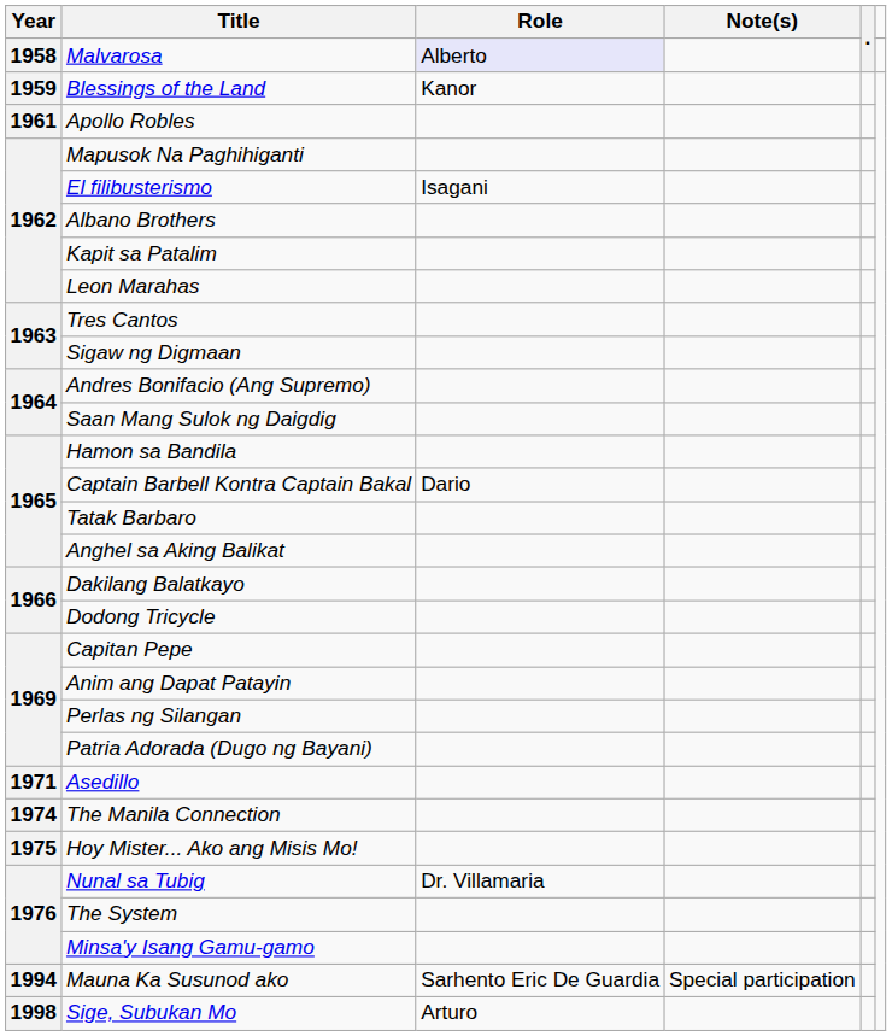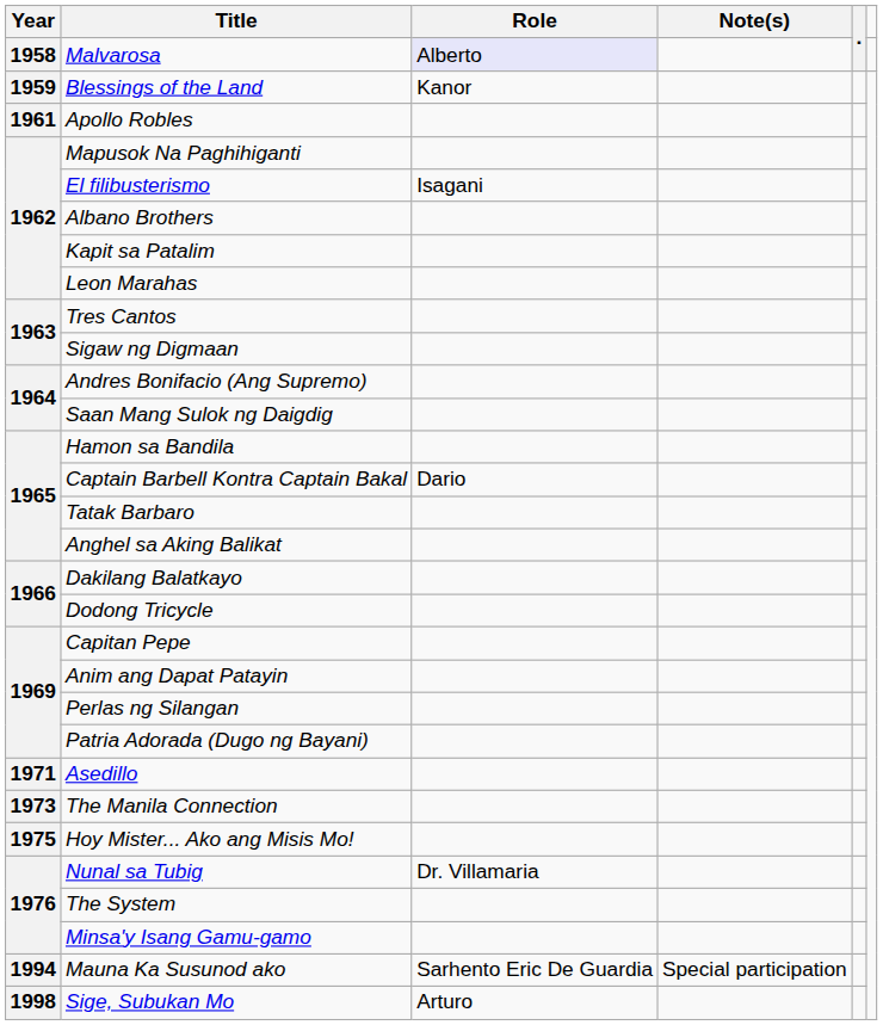 <table class="wikitable plainrowheaders sortable">
 <tr>
 <th scope="col">Year</th>
 <th scope="col">Title</th>
 <th scope="col" class="unsortable">Role</th>
 <th scope="col" class="unsortable">Note(s)</th>
 <th rowspan="2" scope="col" class="unsortable">.</th>
 </tr>
 <tr>
 <th scope="row">1958</th>
 <td><em><a href='#'>Malvarosa</a></em></td>
 <td style="background: lavender;">Alberto</td>
 <td></td>
 <td style="text-align:center;"></td>
 </tr>
 <tr>
 <th scope="row">1959</th>
 <td><em><a href='#'>Blessings of the Land</a></em></td>
 <td>Kanor</td>
 <td></td>
 <td style="text-align:center;"></td>
 </tr>
 <tr>
 <th scope="row">1961</th>
 <td><em>Apollo Robles</em></td>
 <td></td>
 <td></td>
 <td style="text-align:center;"></td>
 </tr>
 <tr>
 <th rowspan="5" scope="row">1962</th>
 <td><em>Mapusok Na Paghihiganti</em></td>
 <td></td>
 <td></td>
 <td style="text-align:center;"></td>
 </tr>
 <tr>
 <td><em><a href='#'>El filibusterismo</a></em></td>
 <td>Isagani</td>
 <td></td>
 <td style="text-align:center;"></td>
 </tr>
 <tr>
 <td><em>Albano Brothers</em></td>
 <td></td>
 <td></td>
 <td style="text-align:center;"></td>
 </tr>
 <tr>
 <td><em>Kapit sa Patalim</em></td>
 <td></td>
 <td></td>
 <td style="text-align:center;"></td>
 </tr>
 <tr>
 <td><em>Leon Marahas</em></td>
 <td></td>
 <td></td>
 <td style="text-align:center;"></td>
 </tr>
 <tr>
 <th rowspan="2" scope="row">1963</th>
 <td><em>Tres Cantos</em></td>
 <td></td>
 <td></td>
 <td style="text-align:center;"></td>
 </tr>
 <tr>
 <td><em>Sigaw ng Digmaan</em></td>
 <td></td>
 <td></td>
 <td style="text-align:center;"></td>
 </tr>
 <tr>
 <th rowspan="2" scope="row">1964</th>
 <td><em>Andres Bonifacio (Ang Supremo)</em></td>
 <td></td>
 <td></td>
 <td style="text-align:center;"></td>
 </tr>
 <tr>
 <td><em>Saan Mang Sulok ng Daigdig</em></td>
 <td></td>
 <td></td>
 <td style="text-align:center;"></td>
 </tr>
 <tr>
 <th rowspan="4" scope="row">1965</th>
 <td><em>Hamon sa Bandila</em></td>
 <td></td>
 <td></td>
 <td style="text-align:center;"></td>
 </tr>
 <tr>
 <td><em>Captain Barbell Kontra Captain Bakal</em></td>
 <td>Dario</td>
 <td></td>
 <td style="text-align:center;"></td>
 </tr>
 <tr>
 <td><em>Tatak Barbaro</em></td>
 <td></td>
 <td></td>
 <td style="text-align:center;"></td>
 </tr>
 <tr>
 <td><em>Anghel sa Aking Balikat</em></td>
 <td></td>
 <td></td>
 <td style="text-align:center;"></td>
 </tr>
 <tr>
 <th rowspan="2" scope="row">1966</th>
 <td><em>Dakilang Balatkayo</em></td>
 <td></td>
 <td></td>
 <td style="text-align:center;"></td>
 </tr>
 <tr>
 <td><em>Dodong Tricycle</em></td>
 <td></td>
 <td></td>
 <td style="text-align:center;"></td>
 </tr>
 <tr>
 <th rowspan="4" scope="row">1969</th>
 <td><em>Capitan Pepe</em></td>
 <td></td>
 <td></td>
 <td style="text-align:center;"></td>
 </tr>
 <tr>
 <td><em>Anim ang Dapat Patayin</em></td>
 <td></td>
 <td></td>
 <td style="text-align:center;"></td>
 </tr>
 <tr>
 <td><em>Perlas ng Silangan</em></td>
 <td></td>
 <td></td>
 <td style="text-align:center;"></td>
 </tr>
 <tr>
 <td><em>Patria Adorada (Dugo ng Bayani)</em></td>
 <td></td>
 <td></td>
 <td style="text-align:center;"></td>
 </tr>
 <tr>
 <th scope="row">1971</th>
 <td><em><a href='#'>Asedillo</a></em></td>
 <td></td>
 <td></td>
 <td style="text-align:center;"></td>
 </tr>
 <tr>
-<th scope="row">1974</th>
+<th scope="row">1973</th>
 <td><em>The Manila Connection</em></td>
 <td></td>
 <td></td>
 <td style="text-align:center;"></td>
 </tr>
 <tr>
 <th scope="row">1975</th>
 <td><em>Hoy Mister... Ako ang Misis Mo!</em></td>
 <td></td>
 <td></td>
 <td style="text-align:center;"></td>
 </tr>
 <tr>
 <th rowspan="3" scope="row">1976</th>
 <td><em><a href='#'>Nunal sa Tubig</a></em></td>
 <td>Dr. Villamaria</td>
 <td></td>
 <td style="text-align:center;"></td>
 </tr>
 <tr>
 <td><em>The System</em></td>
 <td></td>
 <td></td>
 <td style="text-align:center;"></td>
 </tr>
 <tr>
 <td><em><a href='#'>Minsa'y Isang Gamu-gamo</a></em></td>
 <td></td>
 <td></td>
 <td style="text-align:center;"></td>
 </tr>
 <tr>
 <th scope="row">1994</th>
 <td><em>Mauna Ka Susunod ako</em></td>
 <td>Sarhento Eric De Guardia</td>
 <td>Special participation</td>
 <td></td>
 </tr>
 <tr>
 <th scope="row">1998</th>
 <td><em><a href='#'>Sige, Subukan Mo</a></em></td>
 <td>Arturo</td>
 <td></td>
 <td style="text-align:center;"></td>
 </tr>
 </table>
